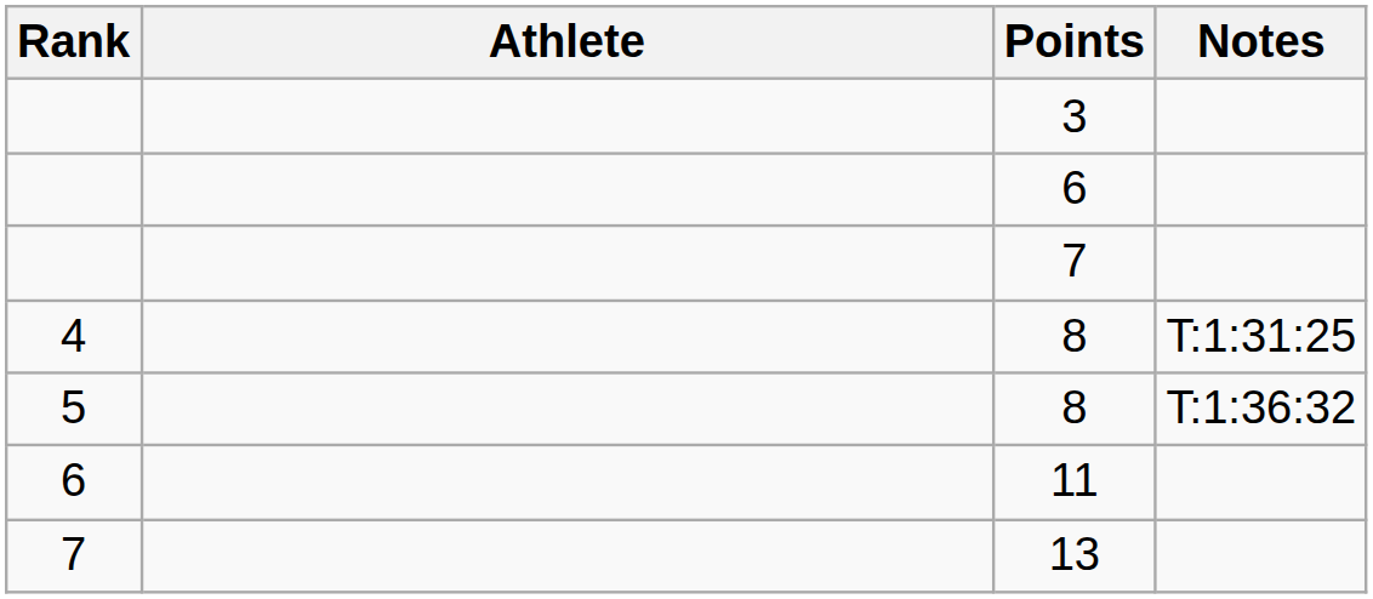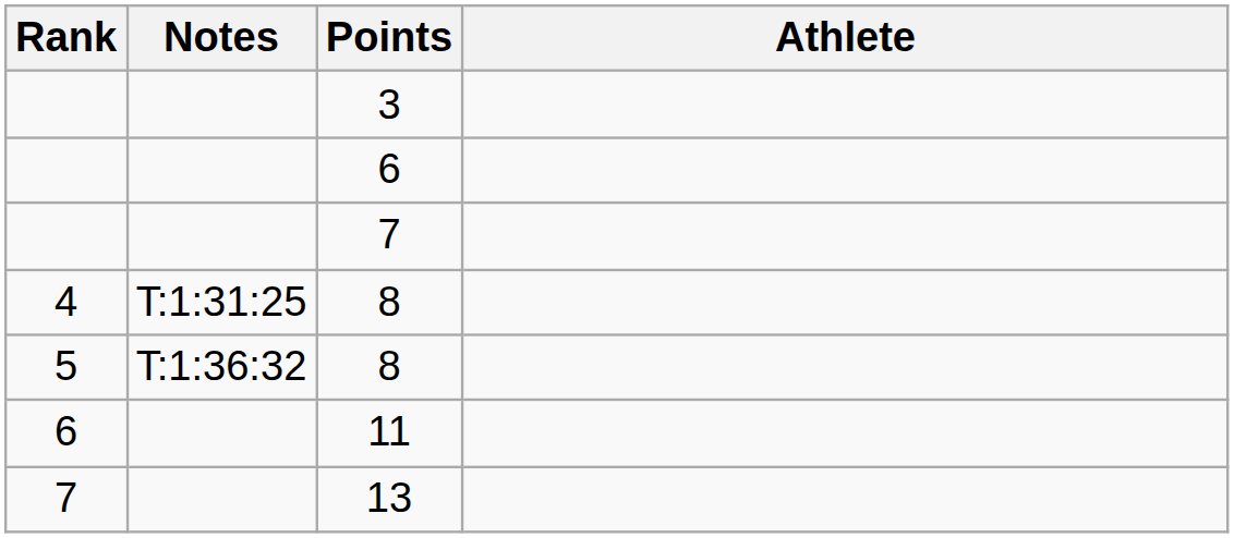 <table class="wikitable" style="text-align:center">
 <tr>
 <th>Rank</th>
+<th>Notes</th>
+<th>Points</th>
 <th Style="width:18em">Athlete</th>
-<th>Points</th>
-<th>Notes</th>
 </tr>
 <tr>
 <td></td>
+<td></td>
+<td>3</td>
 <td style="text-align:left"></td>
-<td>3</td>
-<td></td>
 </tr>
 <tr>
 <td></td>
+<td></td>
+<td>6</td>
 <td style="text-align:left"></td>
-<td>6</td>
-<td></td>
 </tr>
 <tr>
 <td></td>
+<td></td>
+<td>7</td>
 <td style="text-align:left"></td>
-<td>7</td>
-<td></td>
 </tr>
 <tr>
 <td>4</td>
+<td>T:1:31:25</td>
+<td>8</td>
 <td style="text-align:left"></td>
-<td>8</td>
-<td>T:1:31:25</td>
 </tr>
 <tr>
 <td>5</td>
+<td>T:1:36:32</td>
+<td>8</td>
 <td style="text-align:left"></td>
-<td>8</td>
-<td>T:1:36:32</td>
 </tr>
 <tr>
 <td>6</td>
+<td></td>
+<td>11</td>
 <td style="text-align:left"></td>
-<td>11</td>
-<td></td>
 </tr>
 <tr>
 <td>7</td>
+<td></td>
+<td>13</td>
 <td style="text-align:left"></td>
-<td>13</td>
-<td></td>
 </tr>
 </table>
